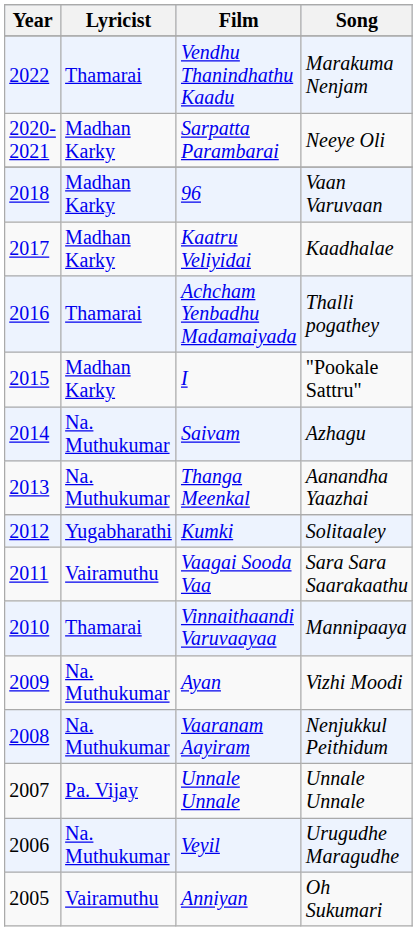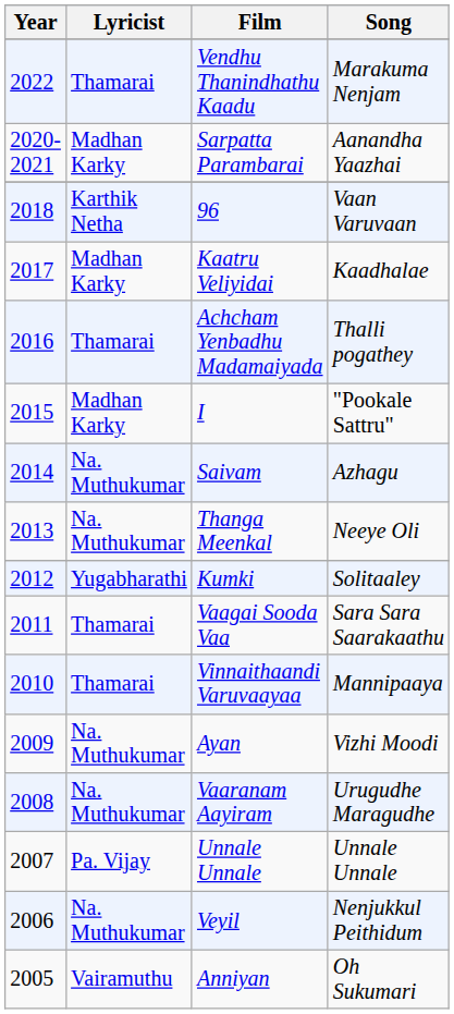 <table class="wikitable sortable" border="0" width="50%">
 <tr>
 </tr>
 <tr bgcolor="#d1e4fd">
 <th>Year</th>
 <th>Lyricist</th>
 <th>Film</th>
 <th>Song</th>
 </tr>
 <tr>
 </tr>
 <tr bgcolor=#edf3fe>
 <td><a href='#'>2022</a></td>
 <td><a href='#'>Thamarai</a></td>
 <td><em><a href='#'>Vendhu Thanindhathu Kaadu</a></em></td>
 <td><em>Marakuma Nenjam</em></td>
 </tr>
 <tr>
 <td><a href='#'>2020-2021</a></td>
 <td><a href='#'>Madhan Karky</a></td>
 <td><em><a href='#'>Sarpatta Parambarai</a></em></td>
-<td><em>Neeye Oli</em> </td>
+<td><em>Aanandha Yaazhai</em></td>
 </tr>
 <tr>
 </tr>
 <tr bgcolor=#edf3fe>
 <td><a href='#'>2018</a></td>
-<td><a href='#'>Madhan Karky</a></td>
+<td><a href='#'>Karthik Netha</a></td>
 <td><em><a href='#'>96</a></em></td>
 <td><em>Vaan Varuvaan</em> </td>
 </tr>
 <tr>
 <td><a href='#'>2017</a></td>
 <td><a href='#'>Madhan Karky</a></td>
 <td><em><a href='#'>Kaatru Veliyidai</a></em></td>
 <td><em>Kaadhalae</em></td>
 </tr>
 <tr bgcolor=#edf3fe>
 <td><a href='#'>2016</a></td>
 <td><a href='#'>Thamarai</a></td>
 <td><em><a href='#'>Achcham Yenbadhu Madamaiyada</a></em></td>
 <td><em>Thalli pogathey</em></td>
 </tr>
 <tr>
 <td><a href='#'>2015</a></td>
 <td><a href='#'>Madhan Karky</a></td>
 <td><em><a href='#'>I</a></em></td>
 <td>"Pookale Sattru"</td>
 </tr>
 <tr bgcolor=#edf3fe>
 <td><a href='#'>2014</a></td>
 <td><a href='#'>Na. Muthukumar</a></td>
 <td><em><a href='#'>Saivam</a></em></td>
 <td><em>Azhagu</em></td>
 </tr>
 <tr>
 <td><a href='#'>2013</a></td>
 <td><a href='#'>Na. Muthukumar</a></td>
 <td><em><a href='#'>Thanga Meenkal</a></em></td>
-<td><em>Aanandha Yaazhai</em></td>
+<td><em>Neeye Oli</em> </td>
 </tr>
 <tr>
 </tr>
 <tr bgcolor=#edf3fe>
 <td><a href='#'>2012</a></td>
 <td><a href='#'>Yugabharathi</a></td>
 <td><em><a href='#'>Kumki</a></em></td>
 <td><em>Solitaaley</em></td>
 </tr>
 <tr>
 <td><a href='#'>2011</a></td>
-<td><a href='#'>Vairamuthu</a></td>
+<td><a href='#'>Thamarai</a></td>
 <td><em><a href='#'>Vaagai Sooda Vaa</a></em></td>
 <td><em>Sara Sara Saarakaathu</em></td>
 </tr>
 <tr bgcolor=#edf3fe>
 <td><a href='#'>2010</a></td>
 <td><a href='#'>Thamarai</a></td>
 <td><em><a href='#'>Vinnaithaandi Varuvaayaa</a></em></td>
 <td><em>Mannipaaya</em></td>
 </tr>
 <tr>
 <td><a href='#'>2009</a></td>
 <td><a href='#'>Na. Muthukumar</a></td>
 <td><em><a href='#'>Ayan</a></em></td>
 <td><em>Vizhi Moodi</em></td>
 </tr>
 <tr bgcolor=#edf3fe>
 <td><a href='#'>2008</a></td>
 <td><a href='#'>Na. Muthukumar</a></td>
 <td><em><a href='#'>Vaaranam Aayiram</a></em></td>
-<td><em>Nenjukkul Peithidum</em></td>
+<td><em>Urugudhe Maragudhe</em></td>
 </tr>
 <tr>
 <td>2007</td>
 <td><a href='#'>Pa. Vijay</a></td>
 <td><em><a href='#'>Unnale Unnale</a></em></td>
 <td><em>Unnale Unnale</em></td>
 </tr>
 <tr bgcolor=#edf3fe>
 <td>2006</td>
 <td><a href='#'>Na. Muthukumar</a></td>
 <td><em><a href='#'>Veyil</a></em></td>
-<td><em>Urugudhe Maragudhe</em></td>
+<td><em>Nenjukkul Peithidum</em></td>
 </tr>
 <tr>
 <td>2005</td>
 <td><a href='#'>Vairamuthu</a></td>
 <td><em><a href='#'>Anniyan</a></em></td>
 <td><em>Oh Sukumari</em></td>
 </tr>
 </table>
